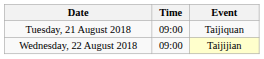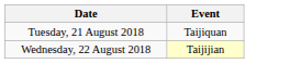 <table class = "wikitable" style="text-align:center;">
 <tr>
 <th width=220>Date</th>
-<th width=50>Time</th>
 <th width=100>Event</th>
 </tr>
 <tr>
 <td>Tuesday, 21 August 2018</td>
-<td>09:00</td>
 <td>Taijiquan</td>
 </tr>
 <tr>
 <td>Wednesday, 22 August 2018</td>
-<td>09:00</td>
 <td bgcolor="ffffcc">Taijijian</td>
 </tr>
 </table>
